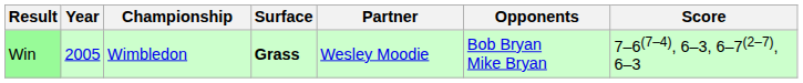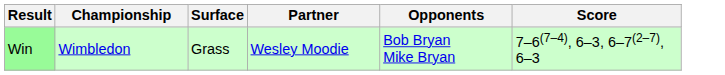 <table class="sortable wikitable">
 <tr>
 <th style="width:40px">Result</th>
-<th style="width:30px">Year</th>
 <th style="width:140px">Championship</th>
 <th style="width:50px">Surface</th>
 <th style="width:140px">Partner</th>
 <th style="width:140px">Opponents</th>
 <th style="width:180px" class="unsortable">Score</th>
 </tr>
 <tr style="background:#ccffcc;">
 <td style="background:#98fb98;">Win</td>
-<td><a href='#'>2005</a></td>
 <td><a href='#'>Wimbledon</a></td>
-<td><strong>Grass</strong></td>
+<td>Grass</td>
 <td> <a href='#'>Wesley Moodie</a></td>
 <td> <a href='#'>Bob Bryan</a><br>  <a href='#'>Mike Bryan</a></td>
 <td>7–6<sup>(7–4)</sup>, 6–3, 6–7<sup>(2–7)</sup>, 6–3</td>
 </tr>
 </table>
